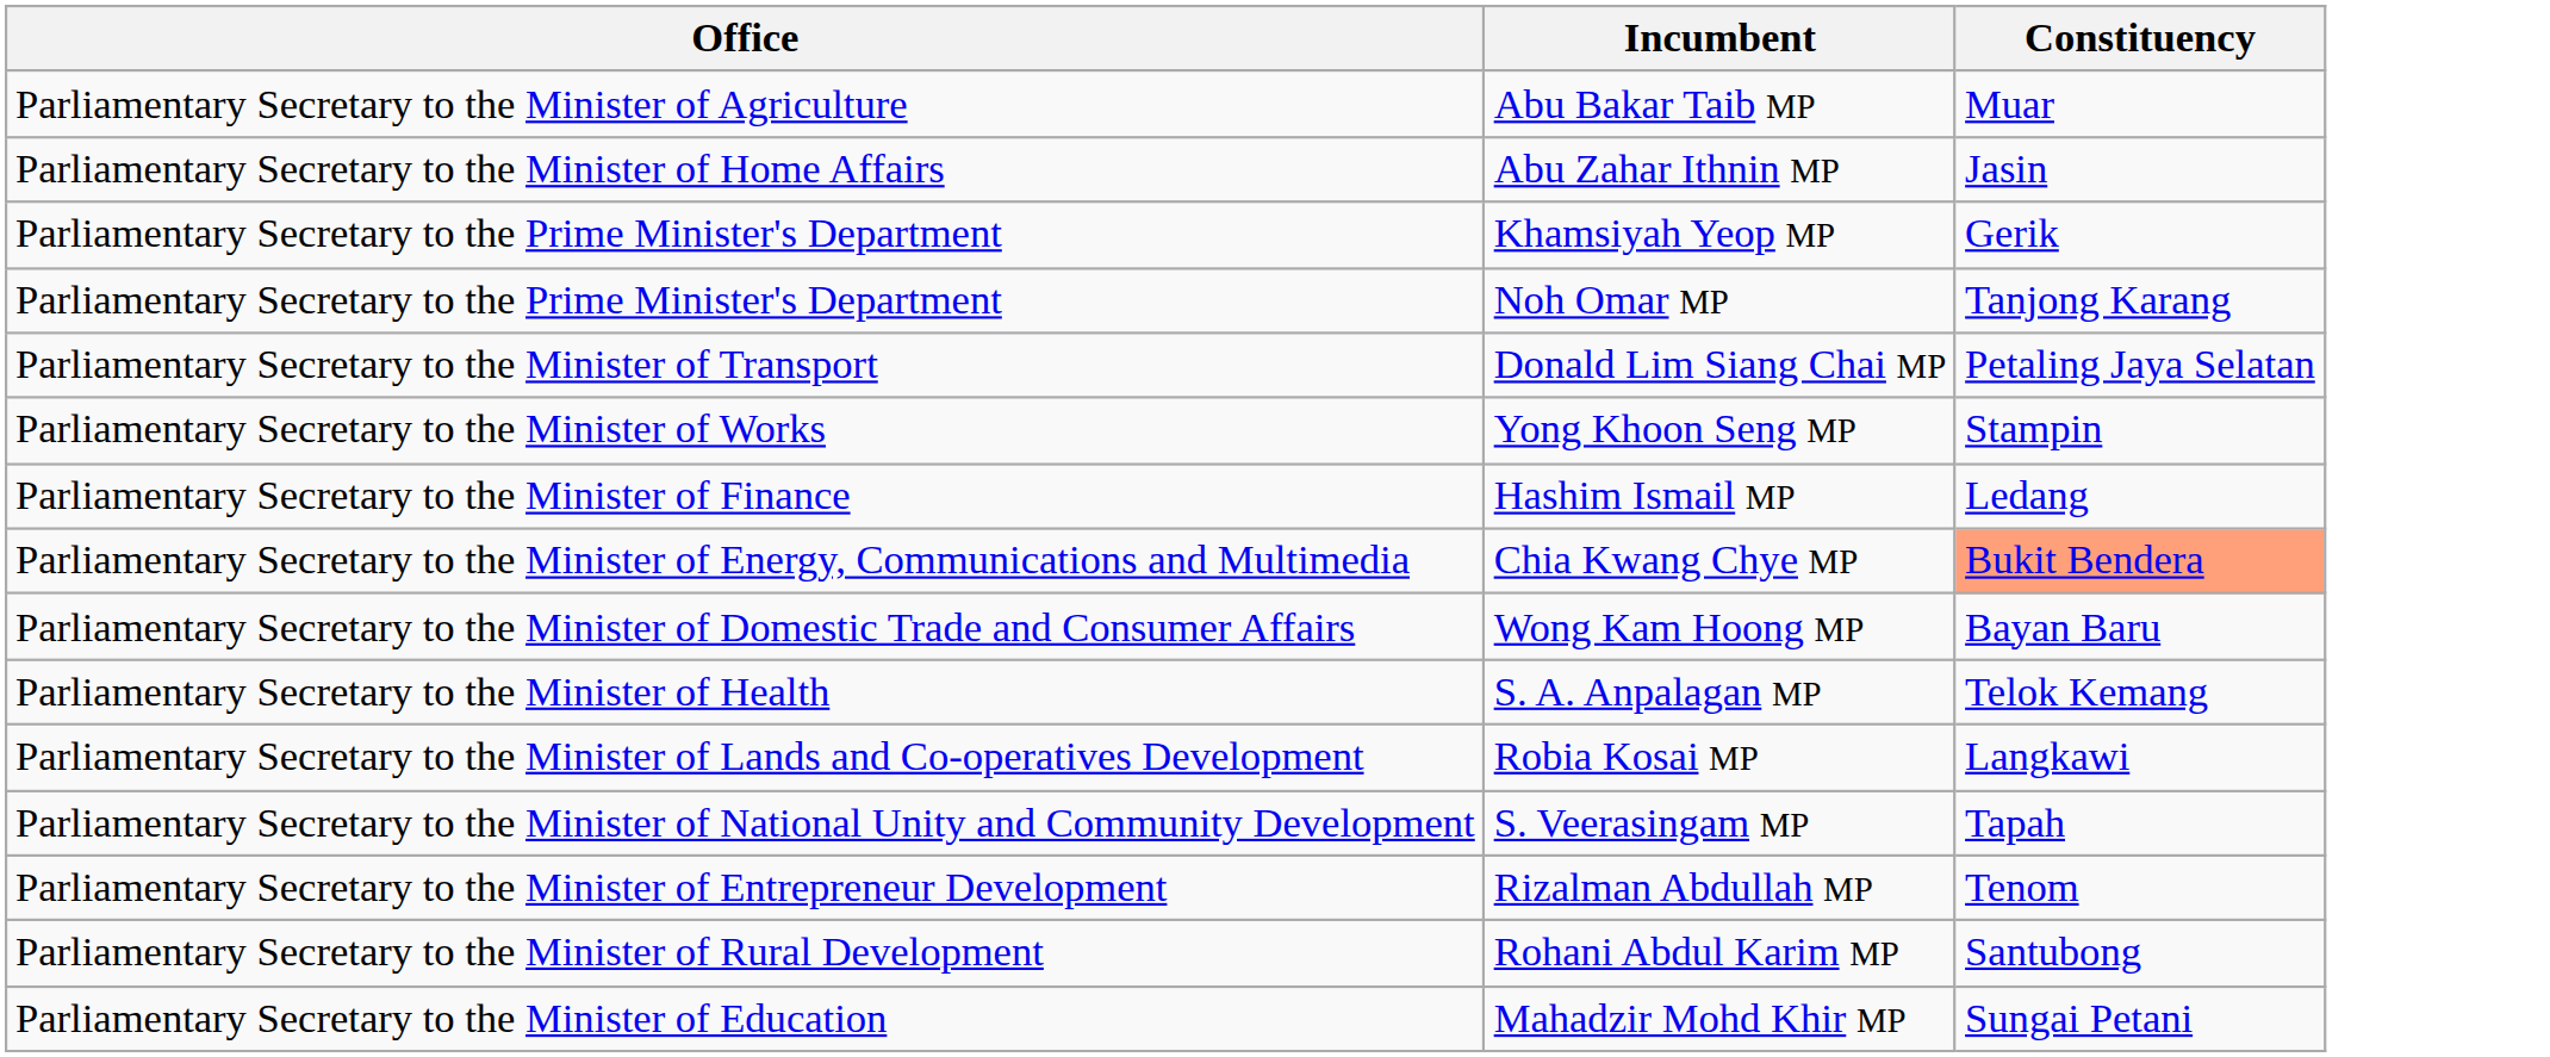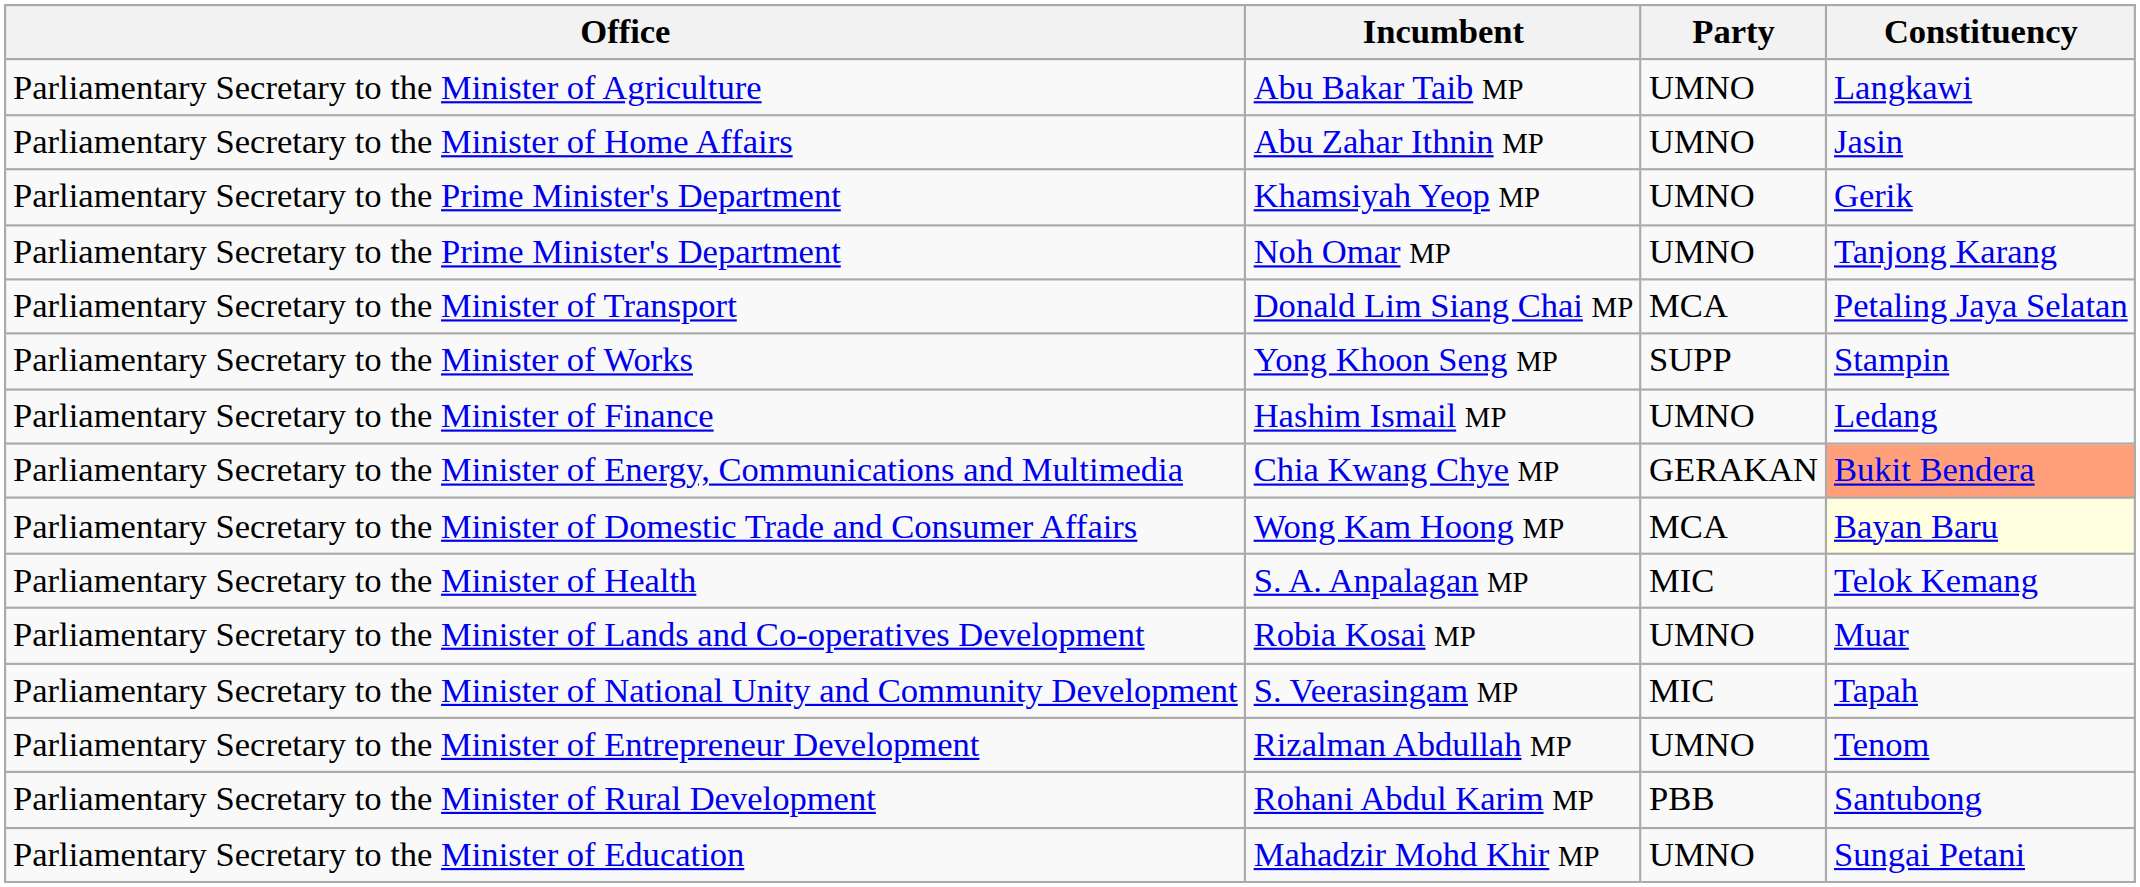 <table class="sortable wikitable">
 <tr>
 <th>Office</th>
 <th>Incumbent</th>
+<th>Party</th>
 <th>Constituency</th>
 </tr>
 <tr>
 <td>Parliamentary Secretary to the <a href='#'>Minister of Agriculture</a></td>
 <td><a href='#'>Abu Bakar Taib</a> <small>MP</small></td>
-<td><a href='#'>Muar</a></td>
+<td>UMNO</td>
+<td><a href='#'>Langkawi</a></td>
 </tr>
 <tr>
 <td>Parliamentary Secretary to the <a href='#'>Minister of Home Affairs</a></td>
 <td><a href='#'>Abu Zahar Ithnin</a> <small>MP</small></td>
+<td>UMNO</td>
 <td><a href='#'>Jasin</a></td>
 </tr>
 <tr>
 <td>Parliamentary Secretary to the <a href='#'>Prime Minister's Department</a></td>
 <td><a href='#'>Khamsiyah Yeop</a> <small>MP</small></td>
+<td>UMNO</td>
 <td><a href='#'>Gerik</a></td>
 </tr>
 <tr>
 <td>Parliamentary Secretary to the <a href='#'>Prime Minister's Department</a></td>
 <td><a href='#'>Noh Omar</a> <small>MP</small></td>
+<td>UMNO</td>
 <td><a href='#'>Tanjong Karang</a></td>
 </tr>
 <tr>
 <td>Parliamentary Secretary to the <a href='#'>Minister of Transport</a></td>
 <td><a href='#'>Donald Lim Siang Chai</a> <small>MP</small></td>
+<td>MCA</td>
 <td><a href='#'>Petaling Jaya Selatan</a></td>
 </tr>
 <tr>
 <td>Parliamentary Secretary to the <a href='#'>Minister of Works</a></td>
 <td><a href='#'>Yong Khoon Seng</a> <small>MP</small></td>
+<td>SUPP</td>
 <td><a href='#'>Stampin</a></td>
 </tr>
 <tr>
 <td>Parliamentary Secretary to the <a href='#'>Minister of Finance</a></td>
 <td><a href='#'>Hashim Ismail</a> <small>MP</small></td>
+<td>UMNO</td>
 <td><a href='#'>Ledang</a></td>
 </tr>
 <tr>
 <td>Parliamentary Secretary to the <a href='#'>Minister of Energy, Communications and Multimedia</a></td>
 <td><a href='#'>Chia Kwang Chye</a> <small>MP</small></td>
+<td>GERAKAN</td>
 <td style="background: lightsalmon;"><a href='#'>Bukit Bendera</a></td>
 </tr>
 <tr>
 <td>Parliamentary Secretary to the <a href='#'>Minister of Domestic Trade and Consumer Affairs</a></td>
 <td><a href='#'>Wong Kam Hoong</a> <small>MP</small></td>
-<td><a href='#'>Bayan Baru</a></td>
+<td>MCA</td>
+<td style="background: lightyellow;"><a href='#'>Bayan Baru</a></td>
 </tr>
 <tr>
 <td>Parliamentary Secretary to the <a href='#'>Minister of Health</a></td>
 <td><a href='#'>S. A. Anpalagan</a> <small>MP</small></td>
+<td>MIC</td>
 <td><a href='#'>Telok Kemang</a></td>
 </tr>
 <tr>
 <td>Parliamentary Secretary to the <a href='#'>Minister of Lands and Co-operatives Development</a></td>
 <td><a href='#'>Robia Kosai</a> <small>MP</small></td>
-<td><a href='#'>Langkawi</a></td>
+<td>UMNO</td>
+<td><a href='#'>Muar</a></td>
 </tr>
 <tr>
 <td>Parliamentary Secretary to the <a href='#'>Minister of National Unity and Community Development</a></td>
 <td><a href='#'>S. Veerasingam</a> <small>MP</small></td>
+<td>MIC</td>
 <td><a href='#'>Tapah</a></td>
 </tr>
 <tr>
 <td>Parliamentary Secretary to the <a href='#'>Minister of Entrepreneur Development</a></td>
 <td><a href='#'>Rizalman Abdullah</a> <small>MP</small></td>
+<td>UMNO</td>
 <td><a href='#'>Tenom</a></td>
 </tr>
 <tr>
 <td>Parliamentary Secretary to the <a href='#'>Minister of Rural Development</a></td>
 <td><a href='#'>Rohani Abdul Karim</a> <small>MP</small></td>
+<td>PBB</td>
 <td><a href='#'>Santubong</a></td>
 </tr>
 <tr>
 <td>Parliamentary Secretary to the <a href='#'>Minister of Education</a></td>
 <td><a href='#'>Mahadzir Mohd Khir</a> <small>MP</small></td>
+<td>UMNO</td>
 <td><a href='#'>Sungai Petani</a></td>
 </tr>
 </table>
